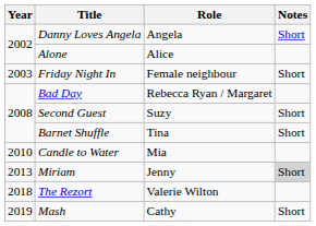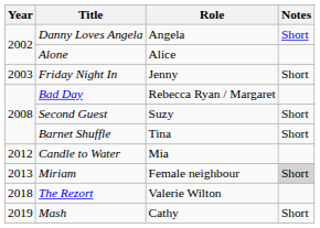 <table class="wikitable">
 <tr>
 <th>Year</th>
 <th>Title</th>
 <th>Role</th>
 <th>Notes</th>
 </tr>
 <tr>
 <td rowspan=2>2002</td>
 <td><em>Danny Loves Angela</em></td>
 <td>Angela</td>
 <td><a href='#'>Short</a></td>
 </tr>
 <tr>
 <td><em>Alone</em></td>
 <td>Alice</td>
 <td></td>
 </tr>
 <tr>
 <td>2003</td>
 <td><em>Friday Night In</em></td>
-<td>Female neighbour</td>
+<td>Jenny</td>
 <td>Short</td>
 </tr>
 <tr>
 <td rowspan=3>2008</td>
 <td><em><a href='#'>Bad Day</a></em></td>
 <td>Rebecca Ryan / Margaret</td>
 <td></td>
 </tr>
 <tr>
 <td><em>Second Guest</em></td>
 <td>Suzy</td>
 <td>Short</td>
 </tr>
 <tr>
 <td><em>Barnet Shuffle</em></td>
 <td>Tina</td>
 <td>Short</td>
 </tr>
 <tr>
-<td>2010</td>
+<td>2012</td>
 <td><em>Candle to Water</em></td>
 <td>Mia</td>
 <td></td>
 </tr>
 <tr>
 <td>2013</td>
 <td><em>Miriam</em></td>
-<td>Jenny</td>
+<td>Female neighbour</td>
 <td style="background: lightgrey;">Short</td>
 </tr>
 <tr>
 <td>2018</td>
 <td><em><a href='#'>The Rezort</a></em></td>
 <td>Valerie Wilton</td>
 <td></td>
 </tr>
 <tr>
 <td>2019</td>
 <td><em>Mash</em></td>
 <td>Cathy</td>
 <td>Short</td>
 </tr>
 </table>
